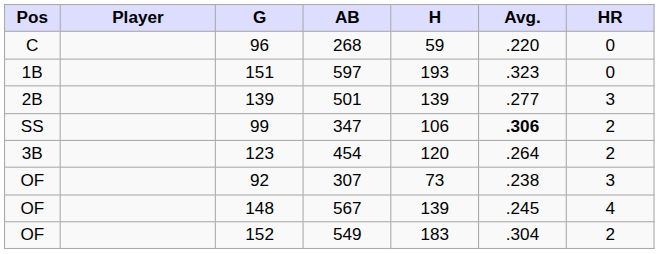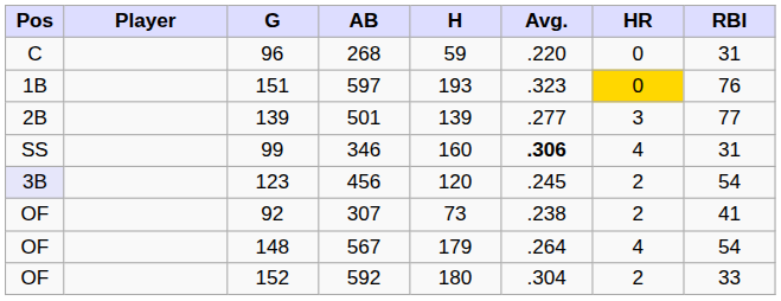 <table class="wikitable sortable">
 <tr>
 <th style="background:#ddf; width:5%;">Pos</th>
 <th style="background:#ddf; width:16%;">Player</th>
 <th style="background:#ddf; width:9%;">G</th>
 <th style="background:#ddf; width:9%;">AB</th>
 <th style="background:#ddf; width:9%;">H</th>
 <th style="background:#ddf; width:9%;">Avg.</th>
 <th style="background:#ddf; width:9%;">HR</th>
+<th style="background:#ddf; width:9%;">RBI</th>
 </tr>
 <tr style="text-align:center;">
 <td>C</td>
 <td></td>
 <td>96</td>
 <td>268</td>
 <td>59</td>
 <td>.220</td>
 <td>0</td>
+<td>31</td>
 </tr>
 <tr style="text-align:center;">
 <td>1B</td>
 <td></td>
 <td>151</td>
 <td>597</td>
 <td>193</td>
 <td>.323</td>
-<td>0</td>
+<td style="background: gold;">0</td>
+<td>76</td>
 </tr>
 <tr style="text-align:center;">
 <td>2B</td>
 <td></td>
 <td>139</td>
 <td>501</td>
 <td>139</td>
 <td>.277</td>
 <td>3</td>
+<td>77</td>
 </tr>
 <tr style="text-align:center;">
 <td>SS</td>
 <td></td>
 <td>99</td>
-<td>347</td>
-<td>106</td>
+<td>346</td>
+<td>160</td>
 <td><strong>.306</strong></td>
-<td>2</td>
+<td>4</td>
+<td>31</td>
 </tr>
 <tr style="text-align:center;">
-<td>3B</td>
+<td style="background: lavender;">3B</td>
 <td></td>
 <td>123</td>
-<td>454</td>
+<td>456</td>
 <td>120</td>
-<td>.264</td>
+<td>.245</td>
 <td>2</td>
+<td>54</td>
 </tr>
 <tr style="text-align:center;">
 <td>OF</td>
 <td></td>
 <td>92</td>
 <td>307</td>
 <td>73</td>
 <td>.238</td>
-<td>3</td>
+<td>2</td>
+<td>41</td>
 </tr>
 <tr style="text-align:center;">
 <td>OF</td>
 <td></td>
 <td>148</td>
 <td>567</td>
-<td>139</td>
-<td>.245</td>
+<td>179</td>
+<td>.264</td>
 <td>4</td>
+<td>54</td>
 </tr>
 <tr style="text-align:center;">
 <td>OF</td>
 <td></td>
 <td>152</td>
-<td>549</td>
-<td>183</td>
+<td>592</td>
+<td>180</td>
 <td>.304</td>
 <td>2</td>
+<td>33</td>
 </tr>
 </table>
